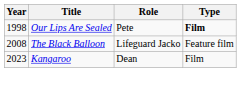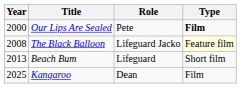 <table class="wikitable">
 <tr>
 <th>Year</th>
 <th>Title</th>
 <th>Role</th>
 <th>Type</th>
 </tr>
 <tr>
-<td>1998</td>
+<td>2000</td>
 <td><em><a href='#'>Our Lips Are Sealed</a></em></td>
 <td>Pete</td>
 <td><strong>Film</strong></td>
 </tr>
 <tr>
 <td>2008</td>
 <td><em><a href='#'>The Black Balloon</a></em></td>
 <td>Lifeguard Jacko</td>
-<td>Feature film</td>
+<td style="background: lightyellow;">Feature film</td>
 </tr>
 <tr>
-<td>2023</td>
+<td>2013</td>
+<td><em>Beach Bum</em></td>
+<td>Lifeguard</td>
+<td>Short film</td>
+</tr>
+<tr>
+<td>2025</td>
 <td><em><a href='#'>Kangaroo</a></em></td>
 <td>Dean</td>
 <td>Film</td>
 </tr>
 </table>
